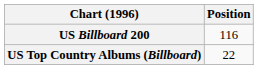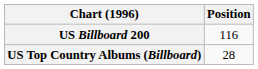 <table class="wikitable sortable plainrowheaders" style="text-align:center">
 <tr>
 <th scope="col">Chart (1996)</th>
 <th scope="col">Position</th>
 </tr>
 <tr>
 <th scope="row">US <em>Billboard</em> 200</th>
 <td>116</td>
 </tr>
 <tr>
 <th scope="row">US Top Country Albums (<em>Billboard</em>)</th>
-<td>22</td>
+<td>28</td>
 </tr>
 </table>
